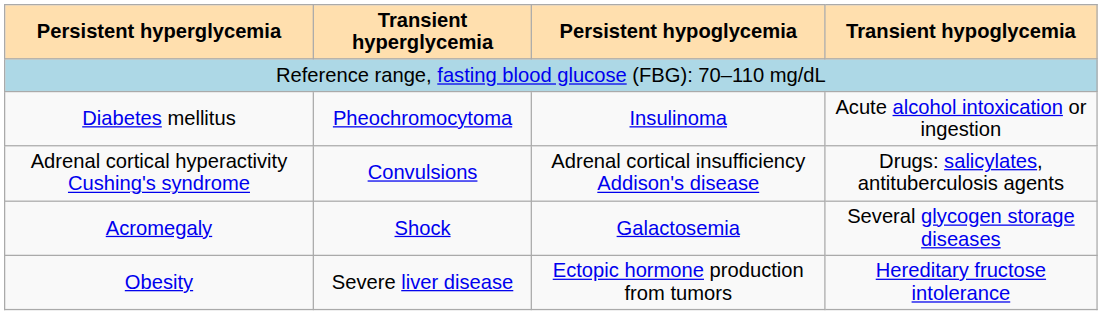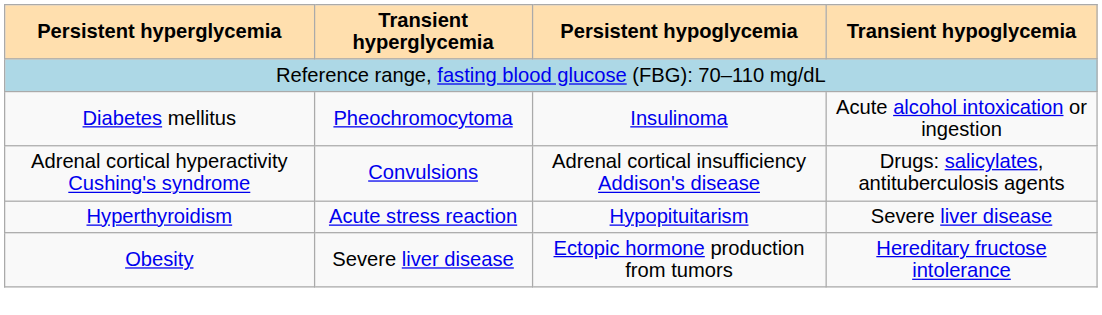 <table class="wikitable" style="text-align:center">
 <tr>
 <th style="background:#ffdfae;">Persistent hyperglycemia</th>
 <th style="background:#ffdfae;">Transient hyperglycemia</th>
 <th style="background:#ffdfae;">Persistent hypoglycemia</th>
 <th style="background:#ffdfae;">Transient hypoglycemia</th>
 </tr>
 <tr>
 <td colspan="4" style="background-color:lightblue; color:black;">Reference range, <a href='#'>fasting blood glucose</a> (FBG): 70–110 mg/dL</td>
 </tr>
 <tr>
 <td><a href='#'>Diabetes</a> mellitus</td>
 <td><a href='#'>Pheochromocytoma</a></td>
 <td><a href='#'>Insulinoma</a></td>
 <td>Acute <a href='#'>alcohol intoxication</a> or ingestion</td>
 </tr>
 <tr>
 <td>Adrenal cortical hyperactivity <a href='#'>Cushing's syndrome</a></td>
 <td><a href='#'>Convulsions</a></td>
 <td>Adrenal cortical insufficiency <a href='#'>Addison's disease</a></td>
 <td>Drugs: <a href='#'>salicylates</a>, antituberculosis agents</td>
 </tr>
 <tr>
-<td><a href='#'>Acromegaly</a></td>
-<td><a href='#'>Shock</a></td>
-<td><a href='#'>Galactosemia</a></td>
-<td>Several <a href='#'>glycogen storage diseases</a></td>
+<td><a href='#'>Hyperthyroidism</a></td>
+<td><a href='#'>Acute stress reaction</a></td>
+<td><a href='#'>Hypopituitarism</a></td>
+<td>Severe <a href='#'>liver disease</a></td>
 </tr>
 <tr>
 <td><a href='#'>Obesity</a></td>
 <td>Severe <a href='#'>liver disease</a></td>
 <td><a href='#'>Ectopic hormone</a> production from tumors</td>
 <td><a href='#'>Hereditary fructose intolerance</a></td>
 </tr>
 </table>
